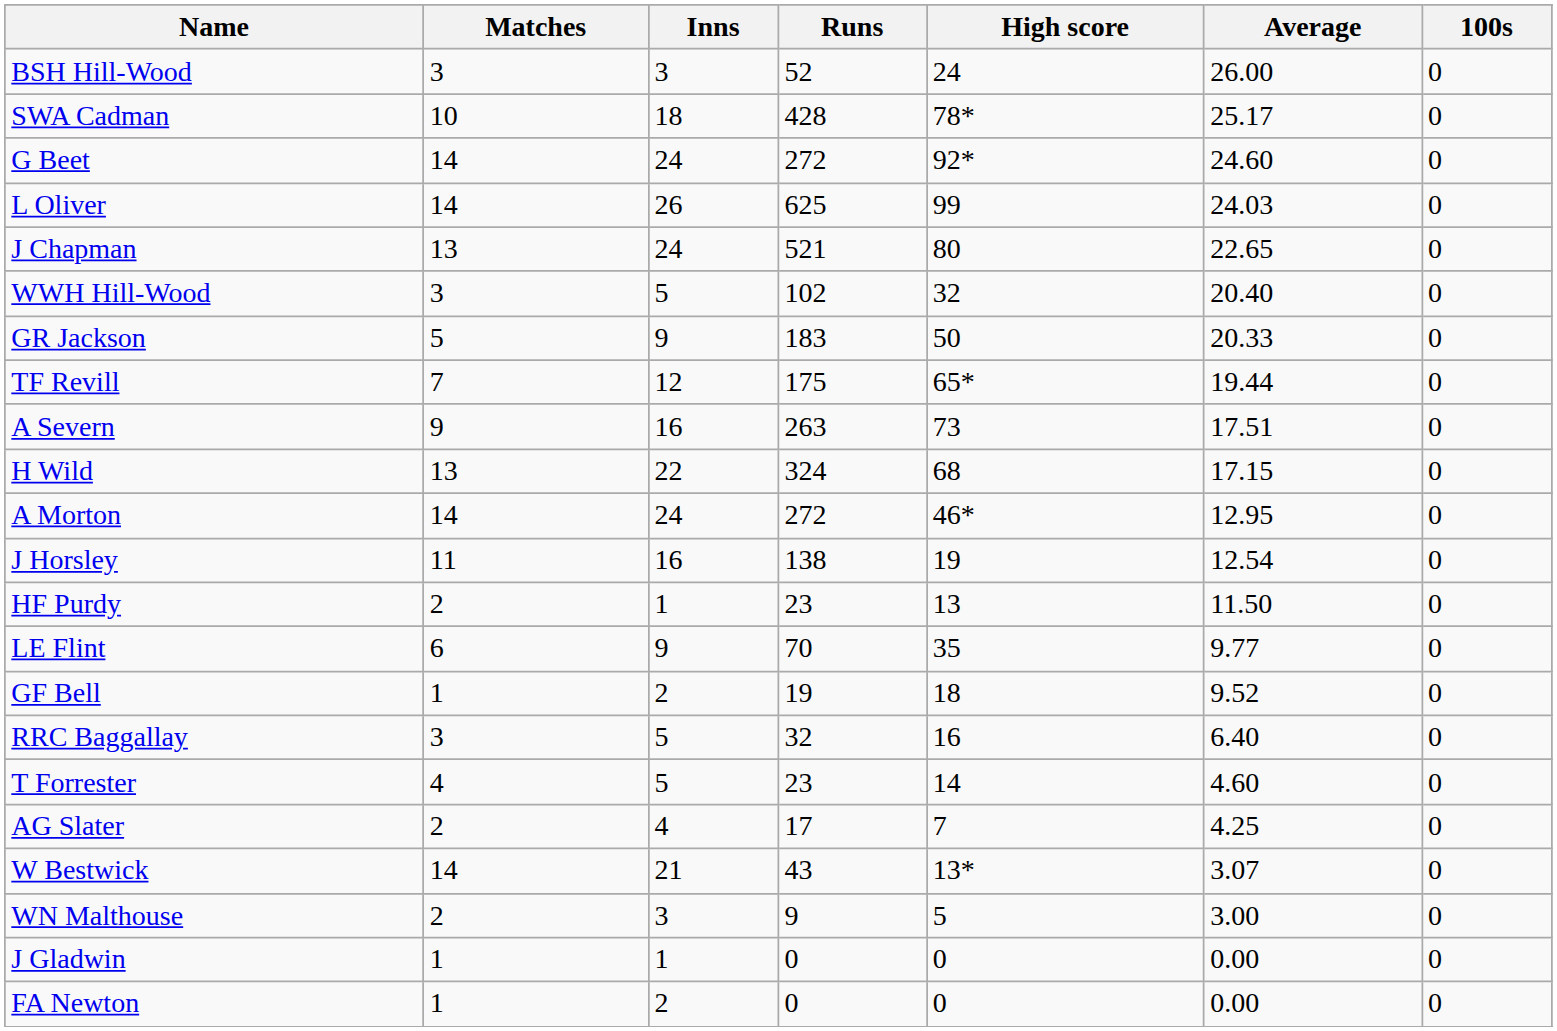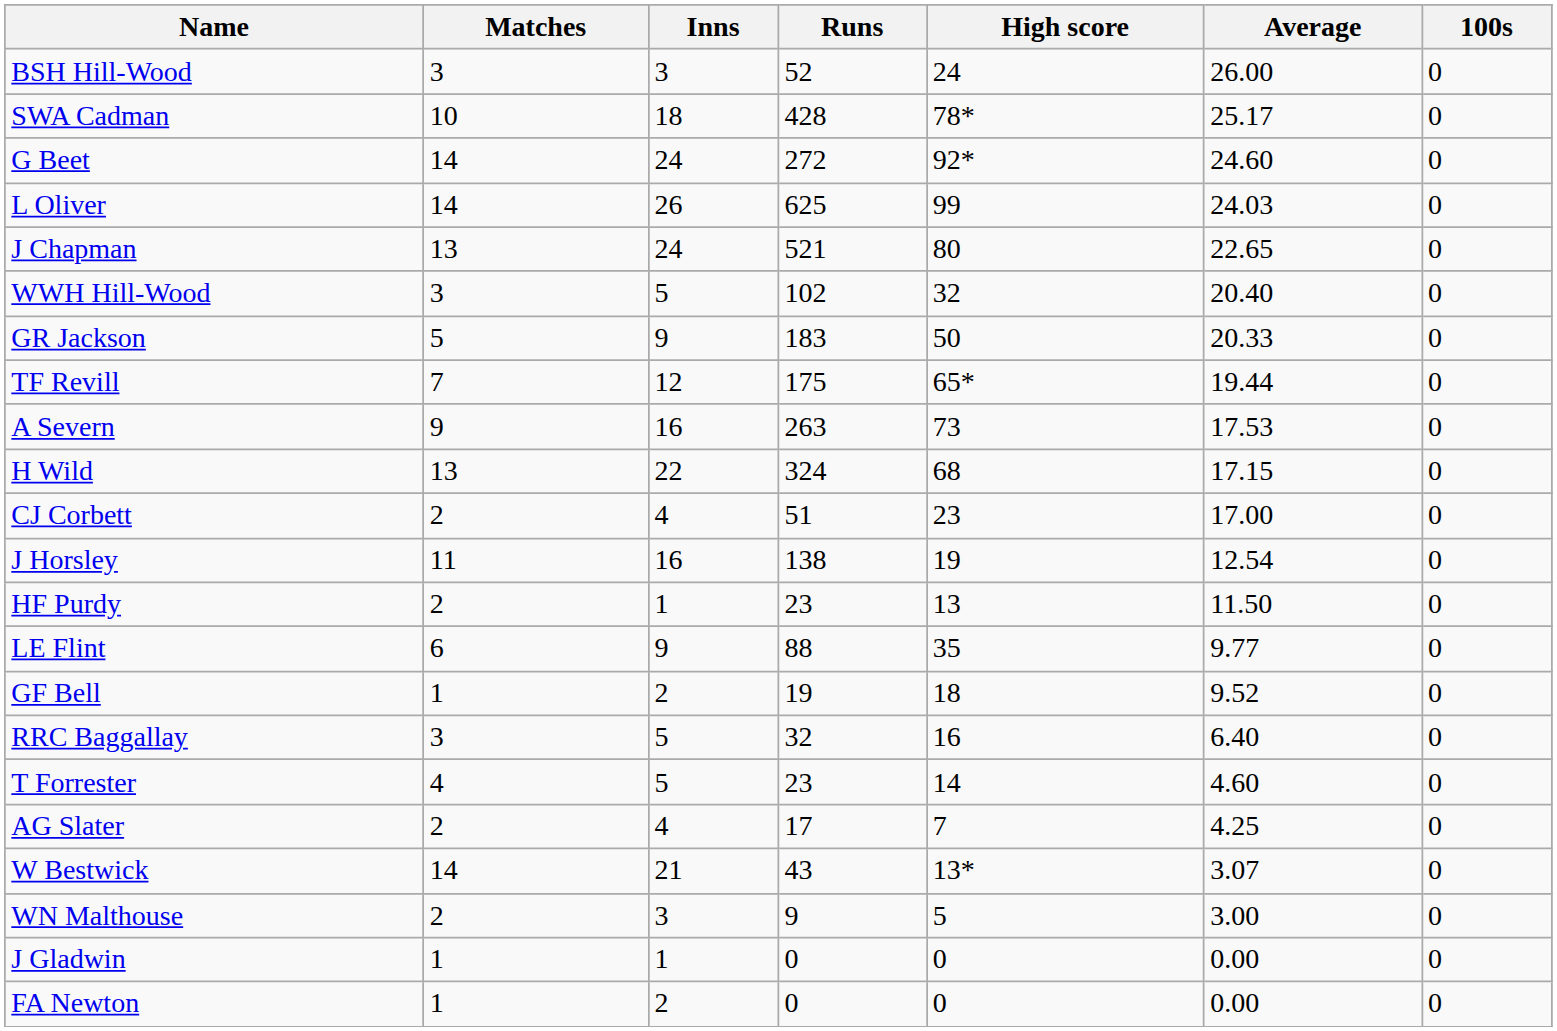 <table class="wikitable sortable" width="70%">
 <tr bgcolor="#efefef">
 <th>Name</th>
 <th>Matches</th>
 <th>Inns</th>
 <th>Runs</th>
 <th>High score</th>
 <th>Average</th>
 <th>100s</th>
 </tr>
 <tr>
 <td><a href='#'>BSH Hill-Wood</a></td>
 <td>3</td>
 <td>3</td>
 <td>52</td>
 <td>24</td>
 <td>26.00</td>
 <td>0</td>
 </tr>
 <tr>
 <td><a href='#'>SWA Cadman</a></td>
 <td>10</td>
 <td>18</td>
 <td>428</td>
 <td>78*</td>
 <td>25.17</td>
 <td>0</td>
 </tr>
 <tr>
 <td><a href='#'>G Beet</a></td>
 <td>14</td>
 <td>24</td>
 <td>272</td>
 <td>92*</td>
 <td>24.60</td>
 <td>0</td>
 </tr>
 <tr>
 <td><a href='#'>L Oliver</a></td>
 <td>14</td>
 <td>26</td>
 <td>625</td>
 <td>99</td>
 <td>24.03</td>
 <td>0</td>
 </tr>
 <tr>
 <td><a href='#'>J Chapman</a></td>
 <td>13</td>
 <td>24</td>
 <td>521</td>
 <td>80</td>
 <td>22.65</td>
 <td>0</td>
 </tr>
 <tr>
 <td><a href='#'>WWH Hill-Wood</a></td>
 <td>3</td>
 <td>5</td>
 <td>102</td>
 <td>32</td>
 <td>20.40</td>
 <td>0</td>
 </tr>
 <tr>
 <td><a href='#'>GR Jackson</a></td>
 <td>5</td>
 <td>9</td>
 <td>183</td>
 <td>50</td>
 <td>20.33</td>
 <td>0</td>
 </tr>
 <tr>
 <td><a href='#'>TF Revill</a></td>
 <td>7</td>
 <td>12</td>
 <td>175</td>
 <td>65*</td>
 <td>19.44</td>
 <td>0</td>
 </tr>
 <tr>
 <td><a href='#'>A Severn</a></td>
 <td>9</td>
 <td>16</td>
 <td>263</td>
 <td>73</td>
-<td>17.51</td>
+<td>17.53</td>
 <td>0</td>
 </tr>
 <tr>
 <td><a href='#'>H Wild</a></td>
 <td>13</td>
 <td>22</td>
 <td>324</td>
 <td>68</td>
 <td>17.15</td>
 <td>0</td>
 </tr>
 <tr>
-<td><a href='#'>A Morton</a></td>
-<td>14</td>
-<td>24</td>
-<td>272</td>
-<td>46*</td>
-<td>12.95</td>
+<td><a href='#'>CJ Corbett</a></td>
+<td>2</td>
+<td>4</td>
+<td>51</td>
+<td>23</td>
+<td>17.00</td>
 <td>0</td>
 </tr>
 <tr>
 <td><a href='#'>J Horsley</a></td>
 <td>11</td>
 <td>16</td>
 <td>138</td>
 <td>19</td>
 <td>12.54</td>
 <td>0</td>
 </tr>
 <tr>
 <td><a href='#'>HF Purdy</a></td>
 <td>2</td>
 <td>1</td>
 <td>23</td>
 <td>13</td>
 <td>11.50</td>
 <td>0</td>
 </tr>
 <tr>
 <td><a href='#'>LE Flint</a></td>
 <td>6</td>
 <td>9</td>
-<td>70</td>
+<td>88</td>
 <td>35</td>
 <td>9.77</td>
 <td>0</td>
 </tr>
 <tr>
 <td><a href='#'>GF Bell</a></td>
 <td>1</td>
 <td>2</td>
 <td>19</td>
 <td>18</td>
 <td>9.52</td>
 <td>0</td>
 </tr>
 <tr>
 <td><a href='#'>RRC Baggallay</a></td>
 <td>3</td>
 <td>5</td>
 <td>32</td>
 <td>16</td>
 <td>6.40</td>
 <td>0</td>
 </tr>
 <tr>
 <td><a href='#'>T Forrester</a></td>
 <td>4</td>
 <td>5</td>
 <td>23</td>
 <td>14</td>
 <td>4.60</td>
 <td>0</td>
 </tr>
 <tr>
 <td><a href='#'>AG Slater</a></td>
 <td>2</td>
 <td>4</td>
 <td>17</td>
 <td>7</td>
 <td>4.25</td>
 <td>0</td>
 </tr>
 <tr>
 <td><a href='#'>W Bestwick</a></td>
 <td>14</td>
 <td>21</td>
 <td>43</td>
 <td>13*</td>
 <td>3.07</td>
 <td>0</td>
 </tr>
 <tr>
 <td><a href='#'>WN Malthouse</a></td>
 <td>2</td>
 <td>3</td>
 <td>9</td>
 <td>5</td>
 <td>3.00</td>
 <td>0</td>
 </tr>
 <tr>
 <td><a href='#'>J Gladwin</a></td>
 <td>1</td>
 <td>1</td>
 <td>0</td>
 <td>0</td>
 <td>0.00</td>
 <td>0</td>
 </tr>
 <tr>
 <td><a href='#'>FA Newton</a></td>
 <td>1</td>
 <td>2</td>
 <td>0</td>
 <td>0</td>
 <td>0.00</td>
 <td>0<br></td>
 </tr>
 <tr>
 </tr>
 </table>
